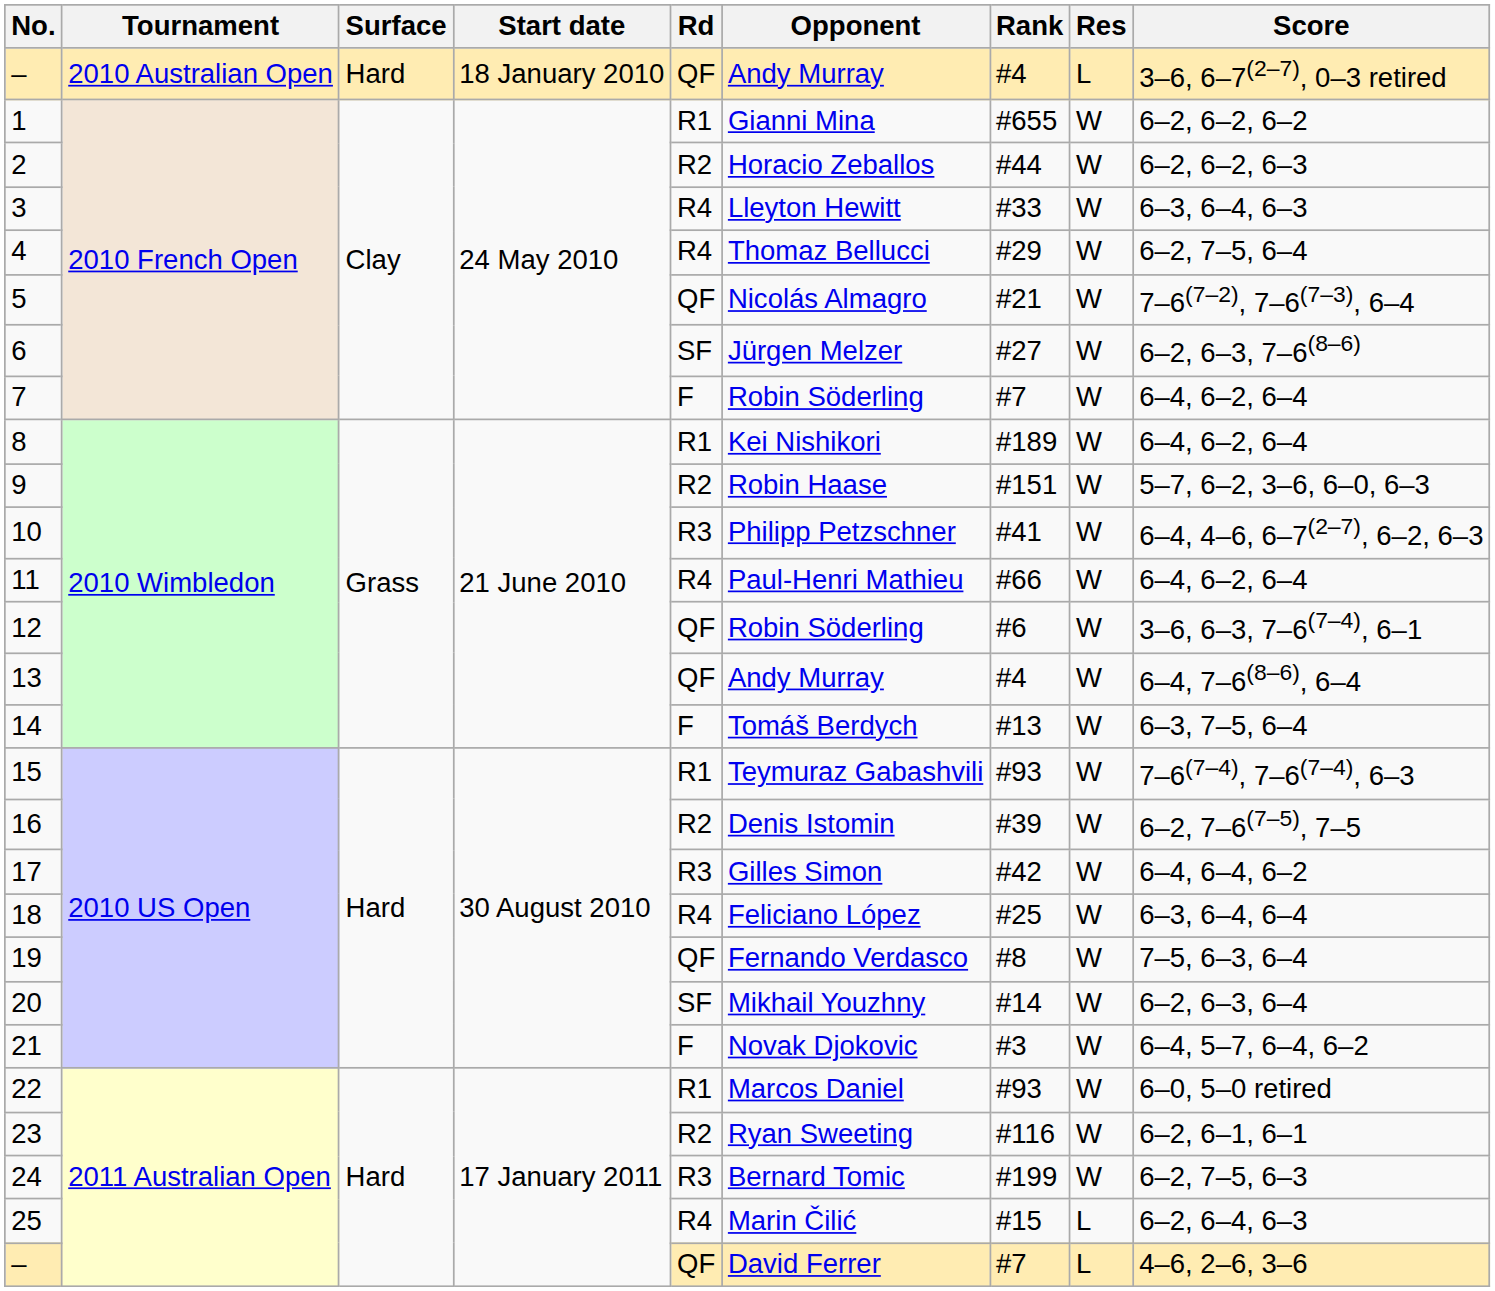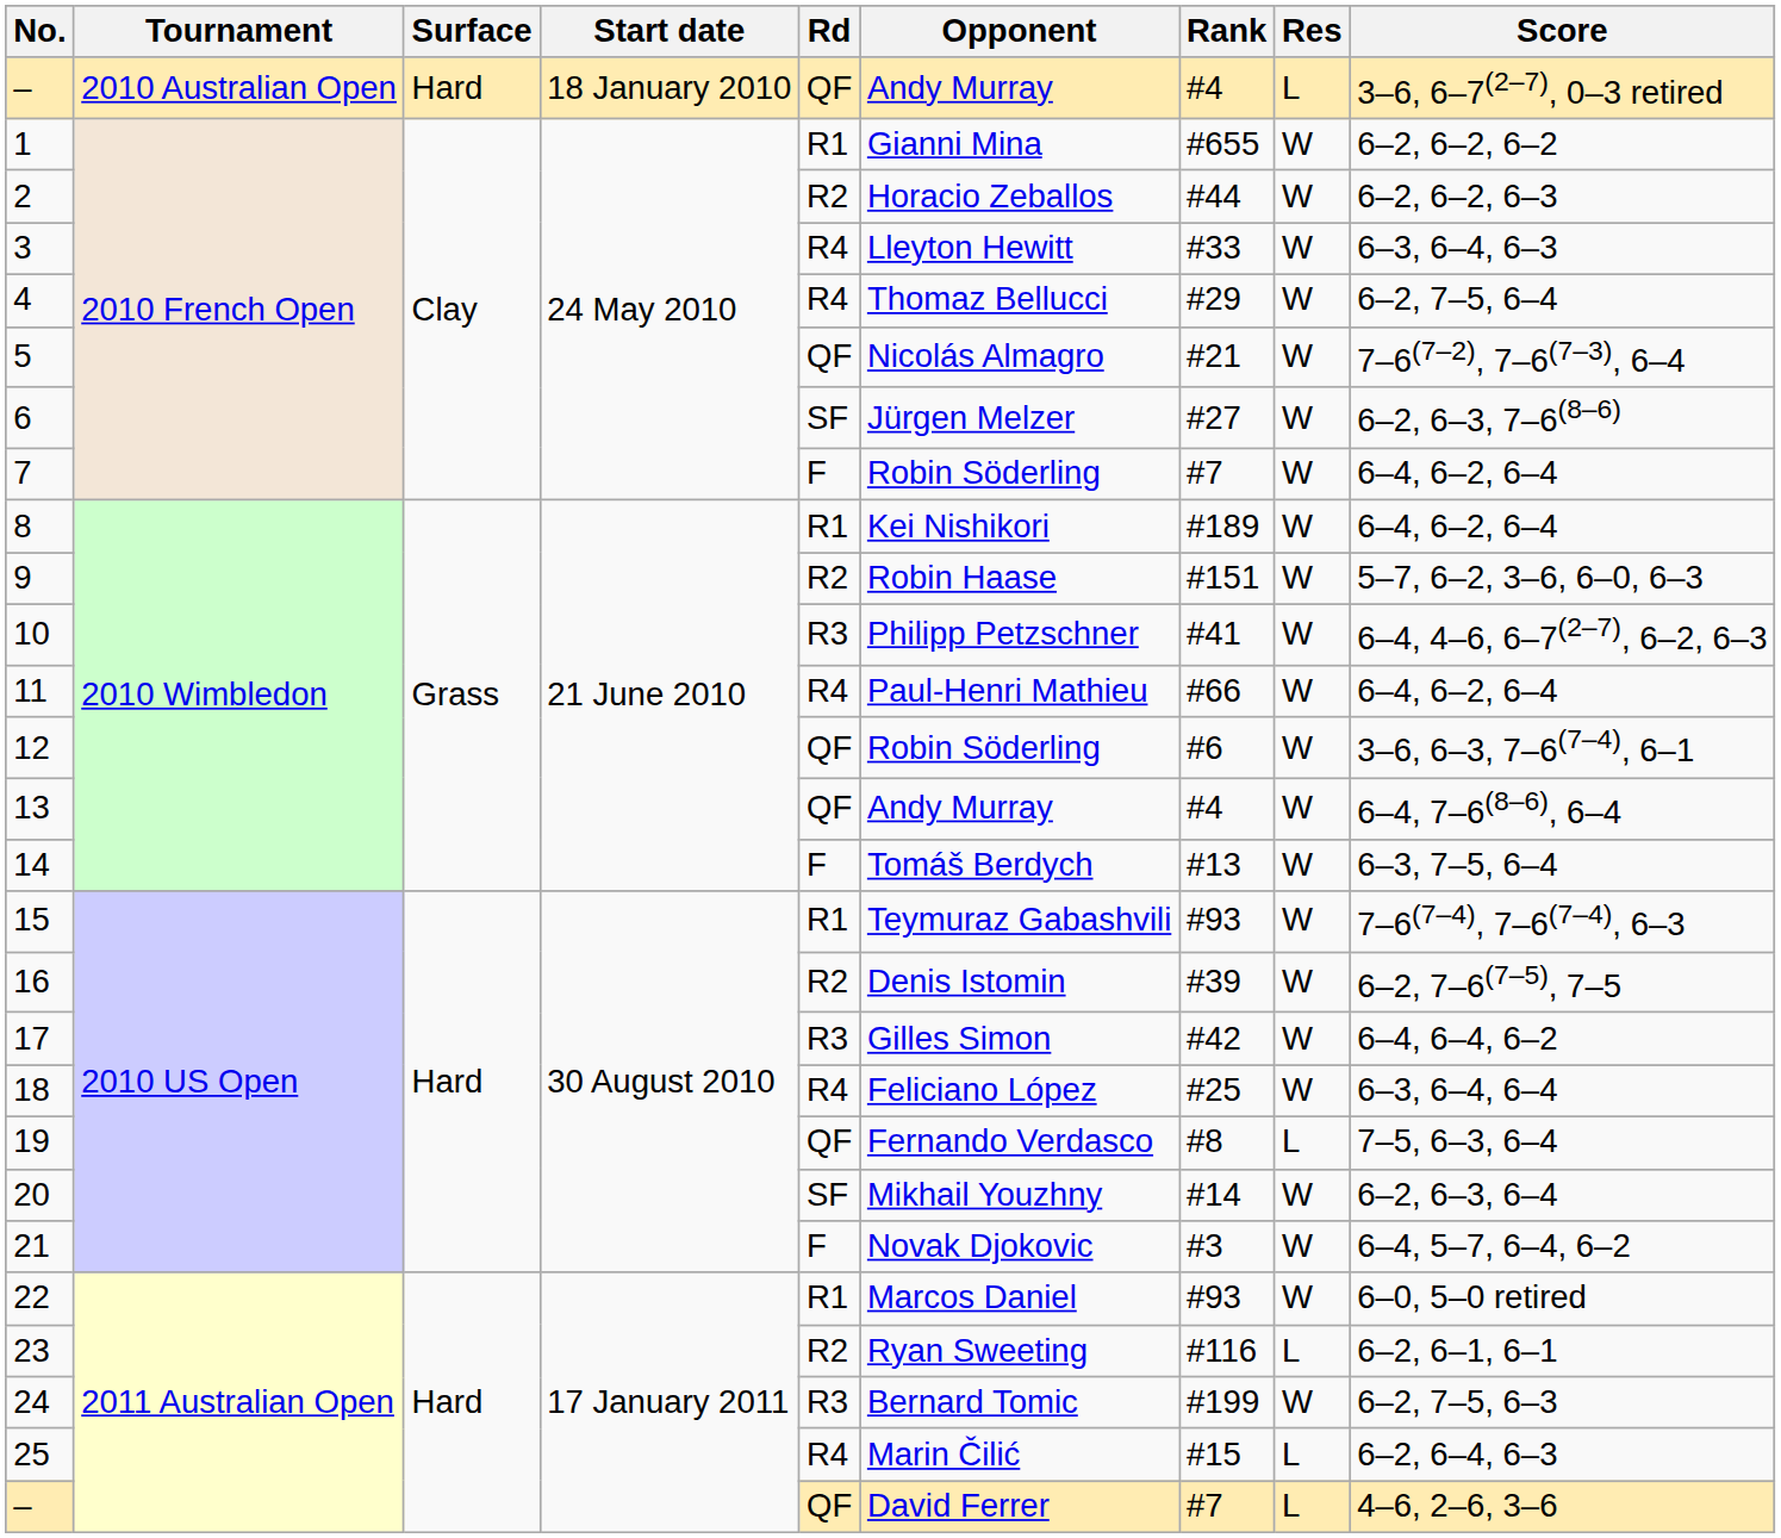 <table class="wikitable sortable">
 <tr>
 <th scope="col">No.</th>
 <th scope="col">Tournament</th>
 <th scope="col">Surface</th>
 <th scope="col">Start date</th>
 <th scope="col">Rd</th>
 <th scope="col">Opponent</th>
 <th scope="col">Rank</th>
 <th scope="col">Res</th>
 <th scope="col" class="unsortable">Score</th>
 </tr>
 <tr bgcolor=#FFECB2>
 <td>–</td>
 <td><a href='#'>2010 Australian Open</a></td>
 <td>Hard</td>
 <td>18 January 2010</td>
 <td>QF</td>
 <td> <a href='#'>Andy Murray</a></td>
 <td>#4</td>
 <td>L</td>
 <td>3–6, 6–7<sup>(2–7)</sup>, 0–3 retired</td>
 </tr>
 <tr>
 <td>1</td>
 <td rowspan=7 bgcolor=F3E6D7><a href='#'>2010 French Open</a></td>
 <td rowspan="7">Clay</td>
 <td rowspan=7>24 May 2010</td>
 <td>R1</td>
 <td> <a href='#'>Gianni Mina</a></td>
 <td>#655</td>
 <td>W</td>
 <td>6–2, 6–2, 6–2</td>
 </tr>
 <tr>
 <td>2</td>
 <td>R2</td>
 <td> <a href='#'>Horacio Zeballos</a></td>
 <td>#44</td>
 <td>W</td>
 <td>6–2, 6–2, 6–3</td>
 </tr>
 <tr>
 <td>3</td>
 <td>R4</td>
 <td> <a href='#'>Lleyton Hewitt</a></td>
 <td>#33</td>
 <td>W</td>
 <td>6–3, 6–4, 6–3</td>
 </tr>
 <tr>
 <td>4</td>
 <td>R4</td>
 <td> <a href='#'>Thomaz Bellucci</a></td>
 <td>#29</td>
 <td>W</td>
 <td>6–2, 7–5, 6–4</td>
 </tr>
 <tr>
 <td>5</td>
 <td>QF</td>
 <td> <a href='#'>Nicolás Almagro</a></td>
 <td>#21</td>
 <td>W</td>
 <td>7–6<sup>(7–2)</sup>, 7–6<sup>(7–3)</sup>, 6–4</td>
 </tr>
 <tr>
 <td>6</td>
 <td>SF</td>
 <td> <a href='#'>Jürgen Melzer</a></td>
 <td>#27</td>
 <td>W</td>
 <td>6–2, 6–3, 7–6<sup>(8–6)</sup></td>
 </tr>
 <tr>
 <td>7</td>
 <td>F</td>
 <td> <a href='#'>Robin Söderling</a></td>
 <td>#7</td>
 <td>W</td>
 <td>6–4, 6–2, 6–4</td>
 </tr>
 <tr>
 <td>8</td>
 <td rowspan=7 bgcolor=CCFFCC><a href='#'>2010 Wimbledon</a></td>
 <td rowspan="7">Grass</td>
 <td rowspan=7>21 June 2010</td>
 <td>R1</td>
 <td> <a href='#'>Kei Nishikori</a></td>
 <td>#189</td>
 <td>W</td>
 <td>6–4, 6–2, 6–4</td>
 </tr>
 <tr>
 <td>9</td>
 <td>R2</td>
 <td> <a href='#'>Robin Haase</a></td>
 <td>#151</td>
 <td>W</td>
 <td>5–7, 6–2, 3–6, 6–0, 6–3</td>
 </tr>
 <tr>
 <td>10</td>
 <td>R3</td>
 <td> <a href='#'>Philipp Petzschner</a></td>
 <td>#41</td>
 <td>W</td>
 <td>6–4, 4–6, 6–7<sup>(2–7)</sup>, 6–2, 6–3</td>
 </tr>
 <tr>
 <td>11</td>
 <td>R4</td>
 <td> <a href='#'>Paul-Henri Mathieu</a></td>
 <td>#66</td>
 <td>W</td>
 <td>6–4, 6–2, 6–4</td>
 </tr>
 <tr>
 <td>12</td>
 <td>QF</td>
 <td> <a href='#'>Robin Söderling</a></td>
 <td>#6</td>
 <td>W</td>
 <td>3–6, 6–3, 7–6<sup>(7–4)</sup>, 6–1</td>
 </tr>
 <tr>
 <td>13</td>
 <td>QF</td>
 <td> <a href='#'>Andy Murray</a></td>
 <td>#4</td>
 <td>W</td>
 <td>6–4, 7–6<sup>(8–6)</sup>, 6–4</td>
 </tr>
 <tr>
 <td>14</td>
 <td>F</td>
 <td> <a href='#'>Tomáš Berdych</a></td>
 <td>#13</td>
 <td>W</td>
 <td>6–3, 7–5, 6–4</td>
 </tr>
 <tr>
 <td>15</td>
 <td rowspan=7 bgcolor=CCCCFF><a href='#'>2010 US Open</a></td>
 <td rowspan="7">Hard</td>
 <td rowspan=7>30 August 2010</td>
 <td>R1</td>
 <td> <a href='#'>Teymuraz Gabashvili</a></td>
 <td>#93</td>
 <td>W</td>
 <td>7–6<sup>(7–4)</sup>, 7–6<sup>(7–4)</sup>, 6–3</td>
 </tr>
 <tr>
 <td>16</td>
 <td>R2</td>
 <td> <a href='#'>Denis Istomin</a></td>
 <td>#39</td>
 <td>W</td>
 <td>6–2, 7–6<sup>(7–5)</sup>, 7–5</td>
 </tr>
 <tr>
 <td>17</td>
 <td>R3</td>
 <td> <a href='#'>Gilles Simon</a></td>
 <td>#42</td>
 <td>W</td>
 <td>6–4, 6–4, 6–2</td>
 </tr>
 <tr>
 <td>18</td>
 <td>R4</td>
 <td> <a href='#'>Feliciano López</a></td>
 <td>#25</td>
 <td>W</td>
 <td>6–3, 6–4, 6–4</td>
 </tr>
 <tr>
 <td>19</td>
 <td>QF</td>
 <td> <a href='#'>Fernando Verdasco</a></td>
 <td>#8</td>
-<td>W</td>
+<td>L</td>
 <td>7–5, 6–3, 6–4</td>
 </tr>
 <tr>
 <td>20</td>
 <td>SF</td>
 <td> <a href='#'>Mikhail Youzhny</a></td>
 <td>#14</td>
 <td>W</td>
 <td>6–2, 6–3, 6–4</td>
 </tr>
 <tr>
 <td>21</td>
 <td>F</td>
 <td> <a href='#'>Novak Djokovic</a></td>
 <td>#3</td>
 <td>W</td>
 <td>6–4, 5–7, 6–4, 6–2</td>
 </tr>
 <tr>
 <td>22</td>
 <td rowspan=5 bgcolor=FFFFCC><a href='#'>2011 Australian Open</a></td>
 <td rowspan="5">Hard</td>
 <td rowspan=5>17 January 2011</td>
 <td>R1</td>
 <td> <a href='#'>Marcos Daniel</a></td>
 <td>#93</td>
 <td>W</td>
 <td>6–0, 5–0 retired</td>
 </tr>
 <tr>
 <td>23</td>
 <td>R2</td>
 <td> <a href='#'>Ryan Sweeting</a></td>
 <td>#116</td>
-<td>W</td>
+<td>L</td>
 <td>6–2, 6–1, 6–1</td>
 </tr>
 <tr>
 <td>24</td>
 <td>R3</td>
 <td> <a href='#'>Bernard Tomic</a></td>
 <td>#199</td>
 <td>W</td>
 <td>6–2, 7–5, 6–3</td>
 </tr>
 <tr>
 <td>25</td>
 <td>R4</td>
 <td> <a href='#'>Marin Čilić</a></td>
 <td>#15</td>
 <td>L</td>
 <td>6–2, 6–4, 6–3</td>
 </tr>
 <tr bgcolor=#FFECB2>
 <td>–</td>
 <td>QF</td>
 <td> <a href='#'>David Ferrer</a></td>
 <td>#7</td>
 <td>L</td>
 <td>4–6, 2–6, 3–6</td>
 </tr>
 </table>
